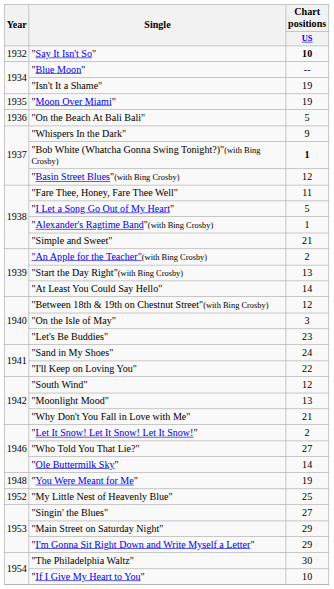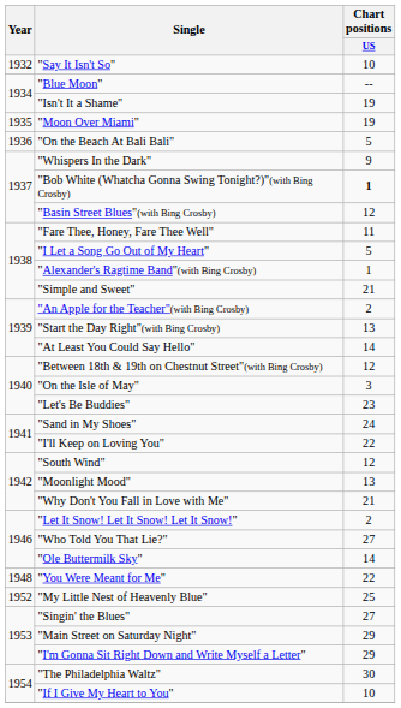 <table class="wikitable" style="text-align:center;">
 <tr>
 <th rowspan="2">Year</th>
 <th width="400" rowspan="2">Single</th>
 <th colspan="1">Chart positions</th>
 </tr>
 <tr style="font-size:smaller;">
 <th width="40"><a href='#'>US</a></th>
 </tr>
 <tr>
 <td>1932</td>
 <td align="left">"<a href='#'>Say It Isn't So</a>"</td>
-<td><strong>10</strong></td>
+<td>10</td>
 </tr>
 <tr>
 <td rowspan="2">1934</td>
 <td align="left">"<a href='#'>Blue Moon</a>"</td>
 <td>--</td>
 </tr>
 <tr>
 <td align="left">"Isn't It a Shame"</td>
 <td>19</td>
 </tr>
 <tr>
 <td>1935</td>
 <td align="left">"<a href='#'>Moon Over Miami</a>"</td>
 <td>19</td>
 </tr>
 <tr>
 <td>1936</td>
 <td align="left">"On the Beach At Bali Bali"</td>
 <td>5</td>
 </tr>
 <tr>
 <td rowspan="3">1937</td>
 <td align="left">"Whispers In the Dark"</td>
 <td>9</td>
 </tr>
 <tr>
 <td align="left">"Bob White (Whatcha Gonna Swing Tonight?)"<small>(with Bing Crosby)</small></td>
 <td><strong>1</strong></td>
 </tr>
 <tr>
 <td align="left">"<a href='#'>Basin Street Blues</a>"<small>(with Bing Crosby)</small></td>
 <td>12</td>
 </tr>
 <tr>
 <td rowspan="4">1938</td>
 <td align="left">"Fare Thee, Honey, Fare Thee Well"</td>
 <td>11</td>
 </tr>
 <tr>
 <td align="left">"<a href='#'>I Let a Song Go Out of My Heart</a>"</td>
 <td>5</td>
 </tr>
 <tr>
 <td align="left">"<a href='#'>Alexander's Ragtime Band</a>"<small>(with Bing Crosby)</small></td>
 <td>1</td>
 </tr>
 <tr>
 <td align="left">"Simple and Sweet"</td>
 <td>21</td>
 </tr>
 <tr>
 <td rowspan="3">1939</td>
 <td align="left"><a href='#'>"An Apple for the Teacher"</a><small>(with Bing Crosby)</small></td>
 <td>2</td>
 </tr>
 <tr>
 <td align="left">"Start the Day Right"<small>(with Bing Crosby)</small></td>
 <td>13</td>
 </tr>
 <tr>
 <td align="left">"At Least You Could Say Hello"</td>
 <td>14</td>
 </tr>
 <tr>
 <td rowspan="3">1940</td>
 <td align="left">"Between 18th & 19th on Chestnut Street"<small>(with Bing Crosby)</small></td>
 <td>12</td>
 </tr>
 <tr>
 <td align="left">"On the Isle of May"</td>
 <td>3</td>
 </tr>
 <tr>
 <td align="left">"Let's Be Buddies"</td>
 <td>23</td>
 </tr>
 <tr>
 <td rowspan="2">1941</td>
 <td align="left">"Sand in My Shoes"</td>
 <td>24</td>
 </tr>
 <tr>
 <td align="left">"I'll Keep on Loving You"</td>
 <td>22</td>
 </tr>
 <tr>
 <td rowspan="3">1942</td>
 <td align="left">"South Wind"</td>
 <td>12</td>
 </tr>
 <tr>
 <td align="left">"Moonlight Mood"</td>
 <td>13</td>
 </tr>
 <tr>
 <td align="left">"Why Don't You Fall in Love with Me"</td>
 <td>21</td>
 </tr>
 <tr>
 <td rowspan="3">1946</td>
 <td align="left">"<a href='#'>Let It Snow! Let It Snow! Let It Snow!</a>"</td>
 <td>2</td>
 </tr>
 <tr>
 <td align="left">"Who Told You That Lie?"</td>
 <td>27</td>
 </tr>
 <tr>
 <td align="left">"<a href='#'>Ole Buttermilk Sky</a>"</td>
 <td>14</td>
 </tr>
 <tr>
 <td>1948</td>
 <td align="left">"<a href='#'>You Were Meant for Me</a>"</td>
-<td>19</td>
+<td>22</td>
 </tr>
 <tr>
 <td>1952</td>
 <td align="left">"My Little Nest of Heavenly Blue"</td>
 <td>25</td>
 </tr>
 <tr>
 <td rowspan="3">1953</td>
 <td align="left">"Singin' the Blues"</td>
 <td>27</td>
 </tr>
 <tr>
 <td align="left">"Main Street on Saturday Night"</td>
 <td>29</td>
 </tr>
 <tr>
 <td align="left">"<a href='#'>I'm Gonna Sit Right Down and Write Myself a Letter</a>"</td>
 <td>29</td>
 </tr>
 <tr>
 <td rowspan="2">1954</td>
 <td align="left">"The Philadelphia Waltz"</td>
 <td>30</td>
 </tr>
 <tr>
 <td align="left">"<a href='#'>If I Give My Heart to You</a>"</td>
 <td>10</td>
 </tr>
 <tr>
 </tr>
 </table>
